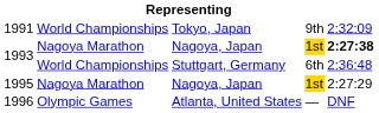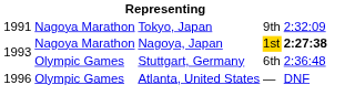 <table>
 <tr>
 <th colspan="5">Representing </th>
 </tr>
 <tr>
 <td>1991</td>
-<td><a href='#'>World Championships</a></td>
+<td><a href='#'>Nagoya Marathon</a></td>
 <td><a href='#'>Tokyo, Japan</a></td>
 <td>9th</td>
 <td><a href='#'>2:32:09</a></td>
 </tr>
 <tr>
 <td rowspan=2>1993</td>
 <td><a href='#'>Nagoya Marathon</a></td>
 <td><a href='#'>Nagoya, Japan</a></td>
 <td bgcolor=gold>1st</td>
 <td><strong>2:27:38</strong></td>
 </tr>
 <tr>
-<td><a href='#'>World Championships</a></td>
+<td><a href='#'>Olympic Games</a></td>
 <td><a href='#'>Stuttgart, Germany</a></td>
 <td>6th</td>
 <td><a href='#'>2:36:48</a></td>
-</tr>
-<tr>
-<td>1995</td>
-<td><a href='#'>Nagoya Marathon</a></td>
-<td><a href='#'>Nagoya, Japan</a></td>
-<td bgcolor=gold>1st</td>
-<td>2:27:29</td>
 </tr>
 <tr>
 <td>1996</td>
 <td><a href='#'>Olympic Games</a></td>
 <td><a href='#'>Atlanta, United States</a></td>
 <td>—</td>
 <td><a href='#'>DNF</a></td>
 </tr>
 </table>
